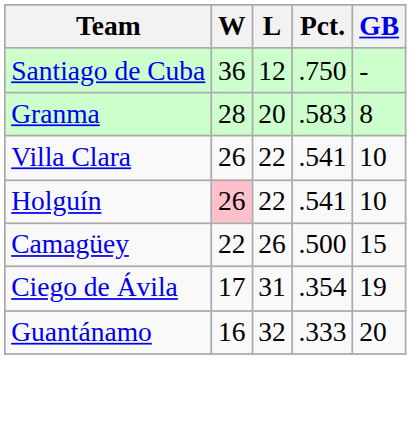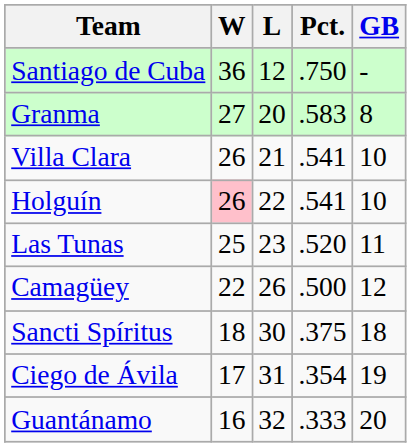 <table class="wikitable">
 <tr>
 <th>Team</th>
 <th>W</th>
 <th>L</th>
 <th>Pct.</th>
 <th><a href='#'>GB</a></th>
 </tr>
 <tr style="background-color:#ccffcc;">
 <td><a href='#'>Santiago de Cuba</a></td>
 <td>36</td>
 <td>12</td>
 <td>.750</td>
 <td>-</td>
 </tr>
 <tr style="background-color:#ccffcc;">
 <td><a href='#'>Granma</a></td>
-<td>28</td>
+<td>27</td>
 <td>20</td>
 <td>.583</td>
 <td>8</td>
 </tr>
 <tr>
 <td><a href='#'>Villa Clara</a></td>
 <td>26</td>
-<td>22</td>
+<td>21</td>
 <td>.541</td>
 <td>10</td>
 </tr>
 <tr>
 <td><a href='#'>Holguín</a></td>
 <td style="background: pink;">26</td>
 <td>22</td>
 <td>.541</td>
 <td>10</td>
 </tr>
 <tr>
+<td><a href='#'>Las Tunas</a></td>
+<td>25</td>
+<td>23</td>
+<td>.520</td>
+<td>11</td>
+</tr>
+<tr>
 <td><a href='#'>Camagüey</a></td>
 <td>22</td>
 <td>26</td>
 <td>.500</td>
-<td>15</td>
+<td>12</td>
+</tr>
+<tr>
+<td><a href='#'>Sancti Spíritus</a></td>
+<td>18</td>
+<td>30</td>
+<td>.375</td>
+<td>18</td>
 </tr>
 <tr>
 <td><a href='#'>Ciego de Ávila</a></td>
 <td>17</td>
 <td>31</td>
 <td>.354</td>
 <td>19</td>
 </tr>
 <tr>
 <td><a href='#'>Guantánamo</a></td>
 <td>16</td>
 <td>32</td>
 <td>.333</td>
 <td>20</td>
 </tr>
 </table>
